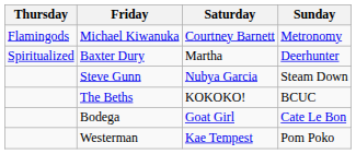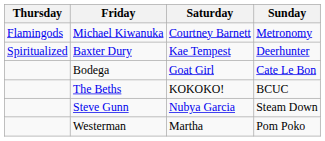 <table class="wikitable">
 <tr>
 <th>Thursday</th>
 <th>Friday</th>
 <th>Saturday</th>
 <th>Sunday</th>
 </tr>
 <tr>
 <td><a href='#'>Flamingods</a></td>
 <td><a href='#'>Michael Kiwanuka</a></td>
 <td><a href='#'>Courtney Barnett</a></td>
 <td><a href='#'>Metronomy</a></td>
 </tr>
 <tr>
 <td><a href='#'>Spiritualized</a></td>
 <td><a href='#'>Baxter Dury</a></td>
-<td>Martha</td>
+<td><a href='#'>Kae Tempest</a></td>
 <td><a href='#'>Deerhunter</a></td>
+</tr>
+<tr>
+<td></td>
+<td>Bodega</td>
+<td><a href='#'>Goat Girl</a></td>
+<td><a href='#'>Cate Le Bon</a></td>
+</tr>
+<tr>
+<td></td>
+<td><a href='#'>The Beths</a></td>
+<td>KOKOKO!</td>
+<td>BCUC</td>
 </tr>
 <tr>
 <td></td>
 <td><a href='#'>Steve Gunn</a></td>
 <td><a href='#'>Nubya Garcia</a></td>
 <td>Steam Down</td>
 </tr>
 <tr>
 <td></td>
-<td><a href='#'>The Beths</a></td>
-<td>KOKOKO!</td>
-<td>BCUC</td>
-</tr>
-<tr>
-<td></td>
-<td>Bodega</td>
-<td><a href='#'>Goat Girl</a></td>
-<td><a href='#'>Cate Le Bon</a></td>
-</tr>
-<tr>
-<td></td>
 <td>Westerman</td>
-<td><a href='#'>Kae Tempest</a></td>
+<td>Martha</td>
 <td>Pom Poko</td>
 </tr>
 </table>
